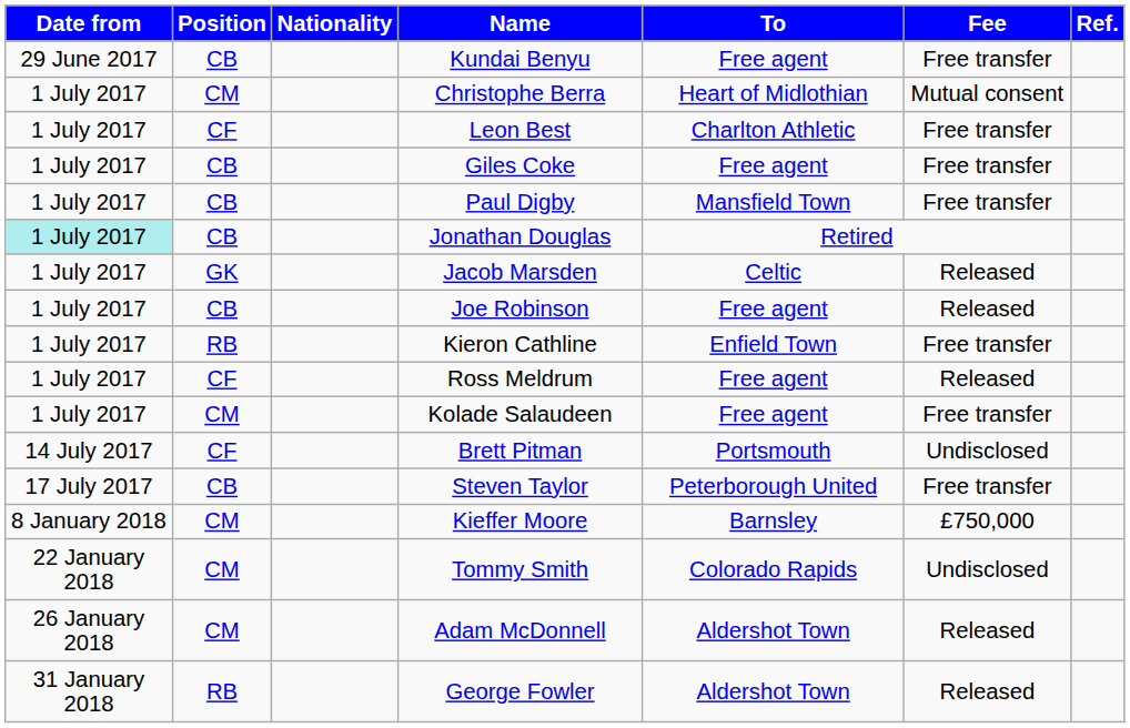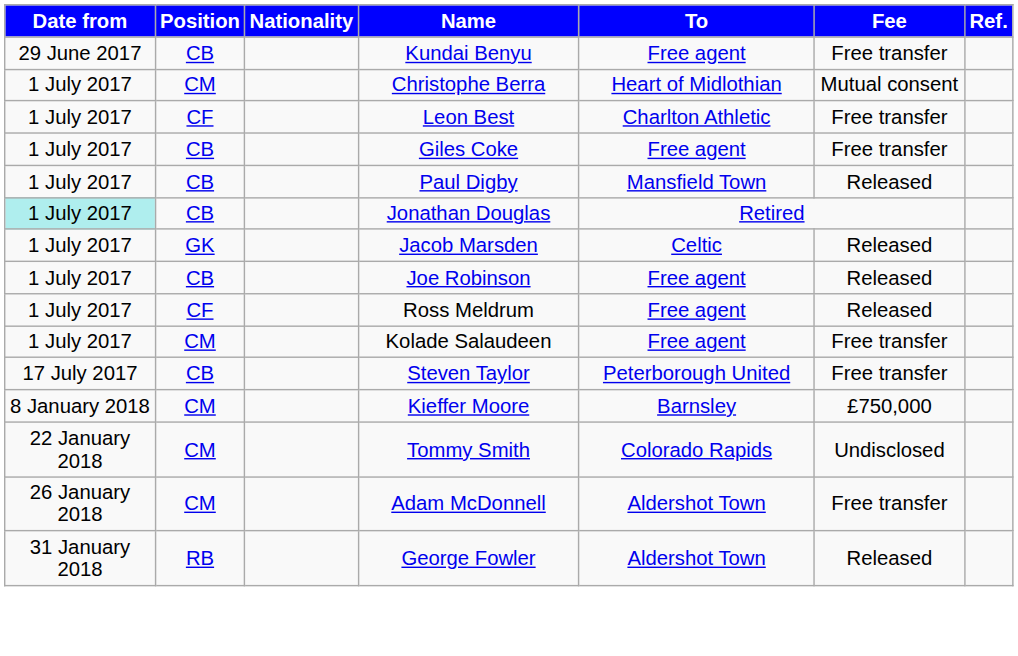 <table class="wikitable"  style="text-align:center; font-size:90%; ">
 <tr>
 <th style="background:#0000FF; color:white; width:100px;">Date from</th>
 <th style="background:#0000FF; color:white; width:50px;">Position</th>
 <th style="background:#0000FF; color:white; width:50px;">Nationality</th>
 <th style="background:#0000FF; color:white; width:150px;">Name</th>
 <th style="background:#0000FF; color:white; width:160px;">To</th>
 <th style="background:#0000FF; color:white; width:100px;">Fee</th>
 <th style="background:#0000FF; color:white; width:25px;">Ref.</th>
 </tr>
 <tr>
 <td>29 June 2017</td>
 <td><a href='#'>CB</a></td>
 <td></td>
 <td><a href='#'>Kundai Benyu</a></td>
 <td><a href='#'>Free agent</a></td>
 <td>Free transfer</td>
 <td></td>
 </tr>
 <tr>
 <td>1 July 2017</td>
 <td><a href='#'>CM</a></td>
 <td></td>
 <td><a href='#'>Christophe Berra</a></td>
 <td> <a href='#'>Heart of Midlothian</a></td>
 <td>Mutual consent</td>
 <td></td>
 </tr>
 <tr>
 <td>1 July 2017</td>
 <td><a href='#'>CF</a></td>
 <td></td>
 <td><a href='#'>Leon Best</a></td>
 <td> <a href='#'>Charlton Athletic</a></td>
 <td>Free transfer</td>
 <td></td>
 </tr>
 <tr>
 <td>1 July 2017</td>
 <td><a href='#'>CB</a></td>
 <td></td>
 <td><a href='#'>Giles Coke</a></td>
 <td><a href='#'>Free agent</a></td>
 <td>Free transfer</td>
 <td></td>
 </tr>
 <tr>
 <td>1 July 2017</td>
 <td><a href='#'>CB</a></td>
 <td></td>
 <td><a href='#'>Paul Digby</a></td>
 <td> <a href='#'>Mansfield Town</a></td>
-<td>Free transfer</td>
+<td>Released</td>
 <td></td>
 </tr>
 <tr>
 <td style="background: paleturquoise;">1 July 2017</td>
 <td><a href='#'>CB</a></td>
 <td></td>
 <td><a href='#'>Jonathan Douglas</a></td>
 <td colspan=2><a href='#'>Retired</a></td>
 <td></td>
 </tr>
 <tr>
 <td>1 July 2017</td>
 <td><a href='#'>GK</a></td>
 <td></td>
 <td><a href='#'>Jacob Marsden</a></td>
 <td> <a href='#'>Celtic</a></td>
 <td>Released</td>
 <td></td>
 </tr>
 <tr>
 <td>1 July 2017</td>
 <td><a href='#'>CB</a></td>
 <td></td>
 <td><a href='#'>Joe Robinson</a></td>
 <td><a href='#'>Free agent</a></td>
 <td>Released</td>
 <td></td>
 </tr>
 <tr>
 <td>1 July 2017</td>
-<td><a href='#'>RB</a></td>
-<td></td>
-<td>Kieron Cathline</td>
-<td> <a href='#'>Enfield Town</a></td>
-<td>Free transfer</td>
-<td></td>
-</tr>
-<tr>
-<td>1 July 2017</td>
 <td><a href='#'>CF</a></td>
 <td></td>
 <td>Ross Meldrum</td>
 <td><a href='#'>Free agent</a></td>
 <td>Released</td>
 <td></td>
 </tr>
 <tr>
 <td>1 July 2017</td>
 <td><a href='#'>CM</a></td>
 <td></td>
 <td>Kolade Salaudeen</td>
 <td><a href='#'>Free agent</a></td>
 <td>Free transfer</td>
-<td></td>
-</tr>
-<tr>
-<td>14 July 2017</td>
-<td><a href='#'>CF</a></td>
-<td></td>
-<td><a href='#'>Brett Pitman</a></td>
-<td> <a href='#'>Portsmouth</a></td>
-<td>Undisclosed</td>
 <td></td>
 </tr>
 <tr>
 <td>17 July 2017</td>
 <td><a href='#'>CB</a></td>
 <td></td>
 <td><a href='#'>Steven Taylor</a></td>
 <td> <a href='#'>Peterborough United</a></td>
 <td>Free transfer</td>
 <td></td>
 </tr>
 <tr>
 <td>8 January 2018</td>
 <td><a href='#'>CM</a></td>
 <td></td>
 <td><a href='#'>Kieffer Moore</a></td>
 <td> <a href='#'>Barnsley</a></td>
 <td>£750,000</td>
 <td></td>
 </tr>
 <tr>
 <td>22 January 2018</td>
 <td><a href='#'>CM</a></td>
 <td></td>
 <td><a href='#'>Tommy Smith</a></td>
 <td> <a href='#'>Colorado Rapids</a></td>
 <td>Undisclosed</td>
 <td></td>
 </tr>
 <tr>
 <td>26 January 2018</td>
 <td><a href='#'>CM</a></td>
 <td></td>
 <td><a href='#'>Adam McDonnell</a></td>
 <td> <a href='#'>Aldershot Town</a></td>
-<td>Released</td>
+<td>Free transfer</td>
 <td></td>
 </tr>
 <tr>
 <td>31 January 2018</td>
 <td><a href='#'>RB</a></td>
 <td></td>
 <td><a href='#'>George Fowler</a></td>
 <td> <a href='#'>Aldershot Town</a></td>
 <td>Released</td>
 <td></td>
 </tr>
 </table>
